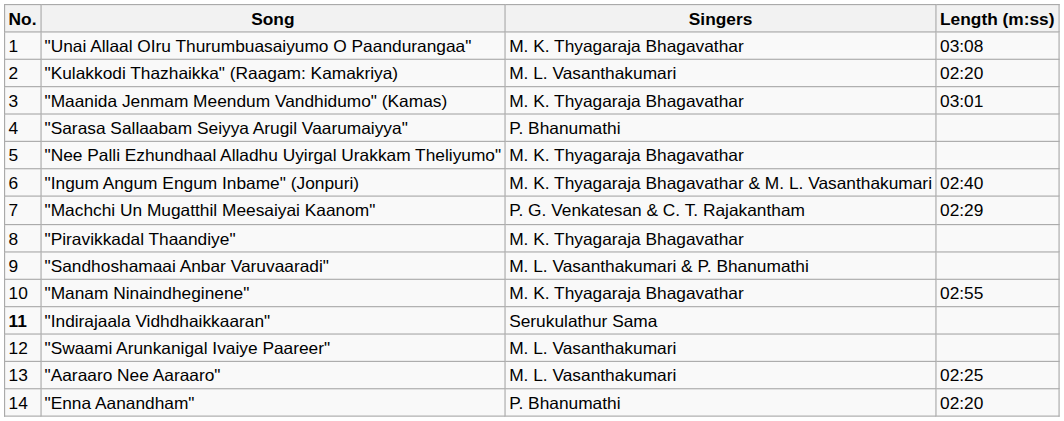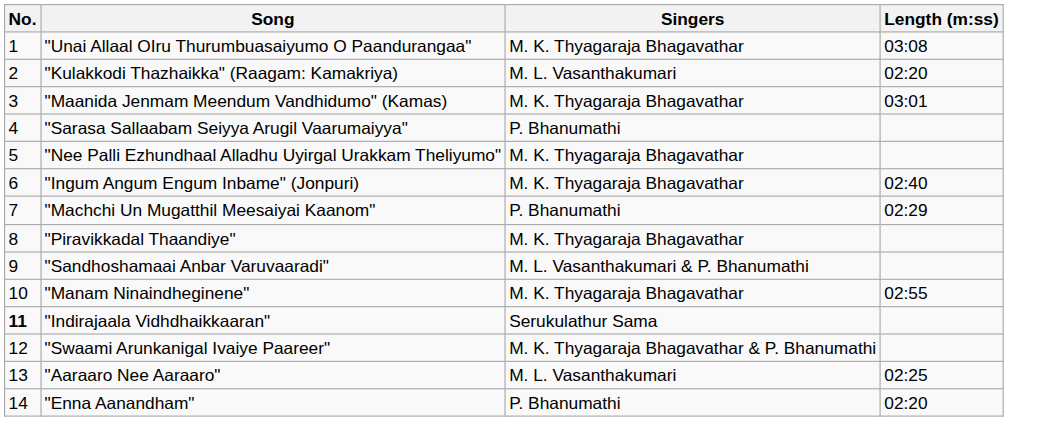 <table class="wikitable" style="font-size:95%;">
 <tr>
 <th>No.</th>
 <th>Song</th>
 <th>Singers</th>
 <th>Length (m:ss)</th>
 </tr>
 <tr>
 <td>1</td>
 <td>"Unai Allaal OIru Thurumbuasaiyumo O Paandurangaa"</td>
 <td>M. K. Thyagaraja Bhagavathar</td>
 <td>03:08</td>
 </tr>
 <tr>
 <td>2</td>
 <td>"Kulakkodi Thazhaikka" (Raagam: Kamakriya)</td>
 <td>M. L. Vasanthakumari</td>
 <td>02:20</td>
 </tr>
 <tr>
 <td>3</td>
 <td>"Maanida Jenmam Meendum Vandhidumo" (Kamas)</td>
 <td>M. K. Thyagaraja Bhagavathar</td>
 <td>03:01</td>
 </tr>
 <tr>
 <td>4</td>
 <td>"Sarasa Sallaabam Seiyya Arugil Vaarumaiyya"</td>
 <td>P. Bhanumathi</td>
 <td></td>
 </tr>
 <tr>
 <td>5</td>
 <td>"Nee Palli Ezhundhaal Alladhu Uyirgal Urakkam Theliyumo"</td>
 <td>M. K. Thyagaraja Bhagavathar</td>
 <td></td>
 </tr>
 <tr>
 <td>6</td>
 <td>"Ingum Angum Engum Inbame" (Jonpuri)</td>
-<td>M. K. Thyagaraja Bhagavathar & M. L. Vasanthakumari</td>
+<td>M. K. Thyagaraja Bhagavathar</td>
 <td>02:40</td>
 </tr>
 <tr>
 <td>7</td>
 <td>"Machchi Un Mugatthil Meesaiyai Kaanom"</td>
-<td>P. G. Venkatesan & C. T. Rajakantham</td>
+<td>P. Bhanumathi</td>
 <td>02:29</td>
 </tr>
 <tr>
 <td>8</td>
 <td>"Piravikkadal Thaandiye"</td>
 <td>M. K. Thyagaraja Bhagavathar</td>
 <td></td>
 </tr>
 <tr>
 <td>9</td>
 <td>"Sandhoshamaai Anbar Varuvaaradi"</td>
 <td>M. L. Vasanthakumari & P. Bhanumathi</td>
 <td></td>
 </tr>
 <tr>
 <td>10</td>
 <td>"Manam Ninaindheginene"</td>
 <td>M. K. Thyagaraja Bhagavathar</td>
 <td>02:55</td>
 </tr>
 <tr>
 <td><strong>11</strong></td>
 <td>"Indirajaala Vidhdhaikkaaran"</td>
 <td>Serukulathur Sama</td>
 <td></td>
 </tr>
 <tr>
 <td>12</td>
 <td>"Swaami Arunkanigal Ivaiye Paareer"</td>
-<td>M. L. Vasanthakumari</td>
+<td>M. K. Thyagaraja Bhagavathar & P. Bhanumathi</td>
 <td></td>
 </tr>
 <tr>
 <td>13</td>
 <td>"Aaraaro Nee Aaraaro"</td>
 <td>M. L. Vasanthakumari</td>
 <td>02:25</td>
 </tr>
 <tr>
 <td>14</td>
 <td>"Enna Aanandham"</td>
 <td>P. Bhanumathi</td>
 <td>02:20</td>
 </tr>
 </table>
